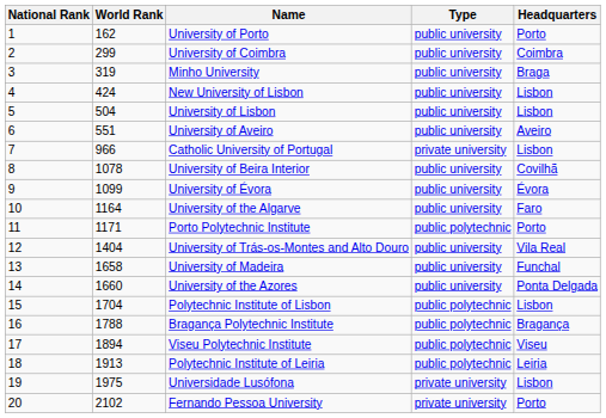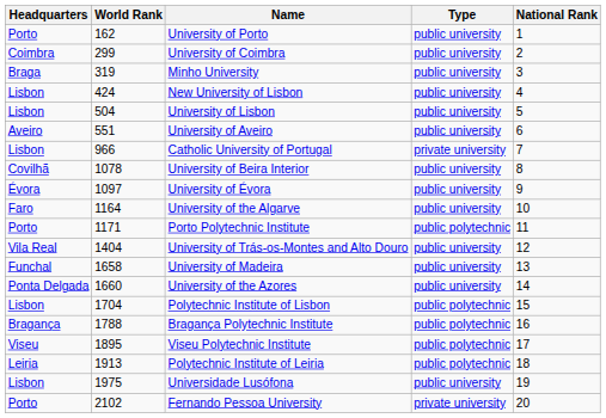 <table class="wikitable">
 <tr>
-<th>National Rank</th>
+<th>Headquarters</th>
 <th>World Rank</th>
 <th>Name</th>
 <th>Type</th>
-<th>Headquarters</th>
+<th>National Rank</th>
 </tr>
 <tr>
-<td>1</td>
+<td><a href='#'>Porto</a></td>
 <td>162</td>
 <td><a href='#'>University of Porto</a></td>
 <td><a href='#'>public university</a></td>
-<td><a href='#'>Porto</a></td>
+<td>1</td>
 </tr>
 <tr>
-<td>2</td>
+<td><a href='#'>Coimbra</a></td>
 <td>299</td>
 <td><a href='#'>University of Coimbra</a></td>
 <td><a href='#'>public university</a></td>
-<td><a href='#'>Coimbra</a></td>
+<td>2</td>
 </tr>
 <tr>
-<td>3</td>
+<td><a href='#'>Braga</a></td>
 <td>319</td>
 <td><a href='#'>Minho University</a></td>
 <td><a href='#'>public university</a></td>
-<td><a href='#'>Braga</a></td>
+<td>3</td>
 </tr>
 <tr>
-<td>4</td>
+<td><a href='#'>Lisbon</a></td>
 <td>424</td>
 <td><a href='#'>New University of Lisbon</a></td>
 <td><a href='#'>public university</a></td>
-<td><a href='#'>Lisbon</a></td>
+<td>4</td>
 </tr>
 <tr>
-<td>5</td>
+<td><a href='#'>Lisbon</a></td>
 <td>504</td>
 <td><a href='#'>University of Lisbon</a></td>
 <td><a href='#'>public university</a></td>
-<td><a href='#'>Lisbon</a></td>
+<td>5</td>
 </tr>
 <tr>
-<td>6</td>
+<td><a href='#'>Aveiro</a></td>
 <td>551</td>
 <td><a href='#'>University of Aveiro</a></td>
 <td><a href='#'>public university</a></td>
-<td><a href='#'>Aveiro</a></td>
+<td>6</td>
 </tr>
 <tr>
-<td>7</td>
+<td><a href='#'>Lisbon</a></td>
 <td>966</td>
 <td><a href='#'>Catholic University of Portugal</a></td>
 <td><a href='#'>private university</a></td>
-<td><a href='#'>Lisbon</a></td>
+<td>7</td>
 </tr>
 <tr>
-<td>8</td>
+<td><a href='#'>Covilhã</a></td>
 <td>1078</td>
 <td><a href='#'>University of Beira Interior</a></td>
 <td><a href='#'>public university</a></td>
-<td><a href='#'>Covilhã</a></td>
+<td>8</td>
 </tr>
 <tr>
-<td>9</td>
-<td>1099</td>
+<td><a href='#'>Évora</a></td>
+<td>1097</td>
 <td><a href='#'>University of Évora</a></td>
 <td><a href='#'>public university</a></td>
-<td><a href='#'>Évora</a></td>
+<td>9</td>
 </tr>
 <tr>
-<td>10</td>
+<td><a href='#'>Faro</a></td>
 <td>1164</td>
 <td><a href='#'>University of the Algarve</a></td>
 <td><a href='#'>public university</a></td>
-<td><a href='#'>Faro</a></td>
+<td>10</td>
 </tr>
 <tr>
-<td>11</td>
+<td><a href='#'>Porto</a></td>
 <td>1171</td>
 <td><a href='#'>Porto Polytechnic Institute</a></td>
 <td><a href='#'>public polytechnic</a></td>
-<td><a href='#'>Porto</a></td>
+<td>11</td>
 </tr>
 <tr>
-<td>12</td>
+<td><a href='#'>Vila Real</a></td>
 <td>1404</td>
 <td><a href='#'>University of Trás-os-Montes and Alto Douro</a></td>
 <td><a href='#'>public university</a></td>
-<td><a href='#'>Vila Real</a></td>
+<td>12</td>
 </tr>
 <tr>
-<td>13</td>
+<td><a href='#'>Funchal</a></td>
 <td>1658</td>
 <td><a href='#'>University of Madeira</a></td>
 <td><a href='#'>public university</a></td>
-<td><a href='#'>Funchal</a></td>
+<td>13</td>
 </tr>
 <tr>
-<td>14</td>
+<td><a href='#'>Ponta Delgada</a></td>
 <td>1660</td>
 <td><a href='#'>University of the Azores</a></td>
 <td><a href='#'>public university</a></td>
-<td><a href='#'>Ponta Delgada</a></td>
+<td>14</td>
 </tr>
 <tr>
-<td>15</td>
+<td><a href='#'>Lisbon</a></td>
 <td>1704</td>
 <td><a href='#'>Polytechnic Institute of Lisbon</a></td>
 <td><a href='#'>public polytechnic</a></td>
-<td><a href='#'>Lisbon</a></td>
+<td>15</td>
 </tr>
 <tr>
-<td>16</td>
+<td><a href='#'>Bragança</a></td>
 <td>1788</td>
 <td><a href='#'>Bragança Polytechnic Institute</a></td>
 <td><a href='#'>public polytechnic</a></td>
-<td><a href='#'>Bragança</a></td>
+<td>16</td>
 </tr>
 <tr>
-<td>17</td>
-<td>1894</td>
+<td><a href='#'>Viseu</a></td>
+<td>1895</td>
 <td><a href='#'>Viseu Polytechnic Institute</a></td>
 <td><a href='#'>public polytechnic</a></td>
-<td><a href='#'>Viseu</a></td>
+<td>17</td>
 </tr>
 <tr>
-<td>18</td>
+<td><a href='#'>Leiria</a></td>
 <td>1913</td>
 <td><a href='#'>Polytechnic Institute of Leiria</a></td>
 <td><a href='#'>public polytechnic</a></td>
-<td><a href='#'>Leiria</a></td>
+<td>18</td>
 </tr>
 <tr>
-<td>19</td>
+<td><a href='#'>Lisbon</a></td>
 <td>1975</td>
 <td><a href='#'>Universidade Lusófona</a></td>
-<td><a href='#'>private university</a></td>
-<td><a href='#'>Lisbon</a></td>
+<td><a href='#'>public university</a></td>
+<td>19</td>
 </tr>
 <tr>
-<td>20</td>
+<td><a href='#'>Porto</a></td>
 <td>2102</td>
 <td><a href='#'>Fernando Pessoa University</a></td>
 <td><a href='#'>private university</a></td>
-<td><a href='#'>Porto</a></td>
+<td>20</td>
 </tr>
 </table>
